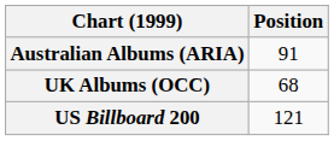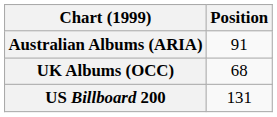 <table class="wikitable sortable plainrowheaders" style="text-align:center">
 <tr>
 <th scope="col">Chart (1999)</th>
 <th scope="col">Position</th>
 </tr>
 <tr>
 <th scope="row">Australian Albums (ARIA)</th>
 <td>91</td>
 </tr>
 <tr>
 <th scope="row">UK Albums (OCC)</th>
 <td>68</td>
 </tr>
 <tr>
 <th scope="row">US <em>Billboard</em> 200</th>
-<td>121</td>
+<td>131</td>
 </tr>
 </table>
